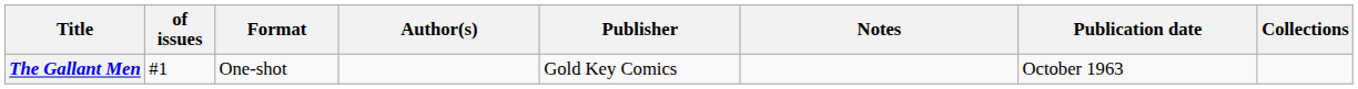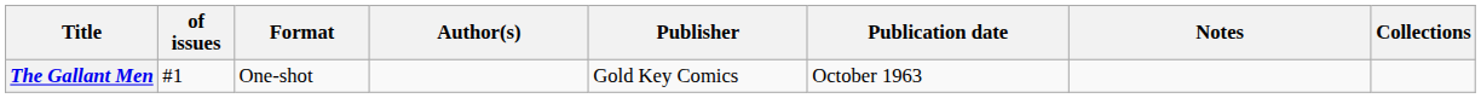 <table class="wikitable">
 <tr>
 <th>Title</th>
 <th style="width:40pt"> of issues</th>
 <th style="width:75pt">Format</th>
 <th style="width:125pt">Author(s)</th>
 <th style="width:125pt">Publisher</th>
+<th style="width:150pt">Publication date</th>
 <th style="width:175pt">Notes</th>
-<th style="width:150pt">Publication date</th>
 <th>Collections</th>
 </tr>
 <tr>
 <th><em><a href='#'>The Gallant Men</a></em></th>
 <td>#1</td>
 <td>One-shot</td>
 <td></td>
 <td>Gold Key Comics</td>
+<td>October 1963</td>
 <td></td>
-<td>October 1963</td>
 <td></td>
 </tr>
 </table>
